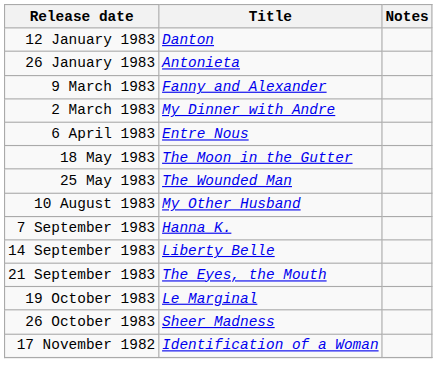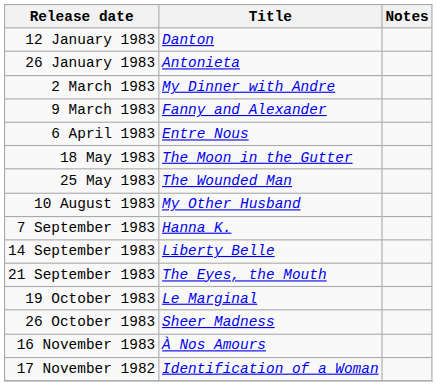 <table class="wikitable sortable">
 <tr>
 <th scope="col">Release date</th>
 <th>Title</th>
 <th>Notes</th>
 </tr>
 <tr>
 <td style="text-align:right;">12 January 1983</td>
 <td><em><a href='#'>Danton</a></em></td>
 <td></td>
 </tr>
 <tr>
 <td style="text-align:right;">26 January 1983</td>
 <td><em><a href='#'>Antonieta</a></em></td>
 <td></td>
 </tr>
 <tr>
-<td style="text-align:right;">9 March 1983</td>
-<td><em><a href='#'>Fanny and Alexander</a></em></td>
+<td style="text-align:right;">2 March 1983</td>
+<td><em><a href='#'>My Dinner with Andre</a></em></td>
 <td></td>
 </tr>
 <tr>
-<td style="text-align:right;">2 March 1983</td>
-<td><em><a href='#'>My Dinner with Andre</a></em></td>
+<td style="text-align:right;">9 March 1983</td>
+<td><em><a href='#'>Fanny and Alexander</a></em></td>
 <td></td>
 </tr>
 <tr>
 <td style="text-align:right;">6 April 1983</td>
 <td><em><a href='#'>Entre Nous</a></em></td>
 <td></td>
 </tr>
 <tr>
 <td style="text-align:right;">18 May 1983</td>
 <td><em><a href='#'>The Moon in the Gutter</a></em></td>
 <td></td>
 </tr>
 <tr>
 <td style="text-align:right;">25 May 1983</td>
 <td><em><a href='#'>The Wounded Man</a></em></td>
 <td></td>
 </tr>
 <tr>
 <td style="text-align:right;">10 August 1983</td>
 <td><em><a href='#'>My Other Husband</a></em></td>
 <td></td>
 </tr>
 <tr>
 <td style="text-align:right;">7 September 1983</td>
 <td><em><a href='#'>Hanna K.</a></em></td>
 <td></td>
 </tr>
 <tr>
 <td style="text-align:right;">14 September 1983</td>
 <td><em><a href='#'>Liberty Belle</a></em></td>
 <td></td>
 </tr>
 <tr>
 <td style="text-align:right;">21 September 1983</td>
 <td><em><a href='#'>The Eyes, the Mouth</a></em></td>
 <td></td>
 </tr>
 <tr>
 <td style="text-align:right;">19 October 1983</td>
 <td><em><a href='#'>Le Marginal</a></em></td>
 <td></td>
 </tr>
 <tr>
 <td style="text-align:right;">26 October 1983</td>
 <td><em><a href='#'>Sheer Madness</a></em></td>
 <td></td>
 </tr>
 <tr>
+<td style="text-align:right;">16 November 1983</td>
+<td><em><a href='#'>À Nos Amours</a></em></td>
+<td></td>
+</tr>
+<tr>
 <td style="text-align:right;">17 November 1982</td>
 <td><em><a href='#'>Identification of a Woman</a></em></td>
 <td></td>
 </tr>
 <tr>
 </tr>
 </table>
